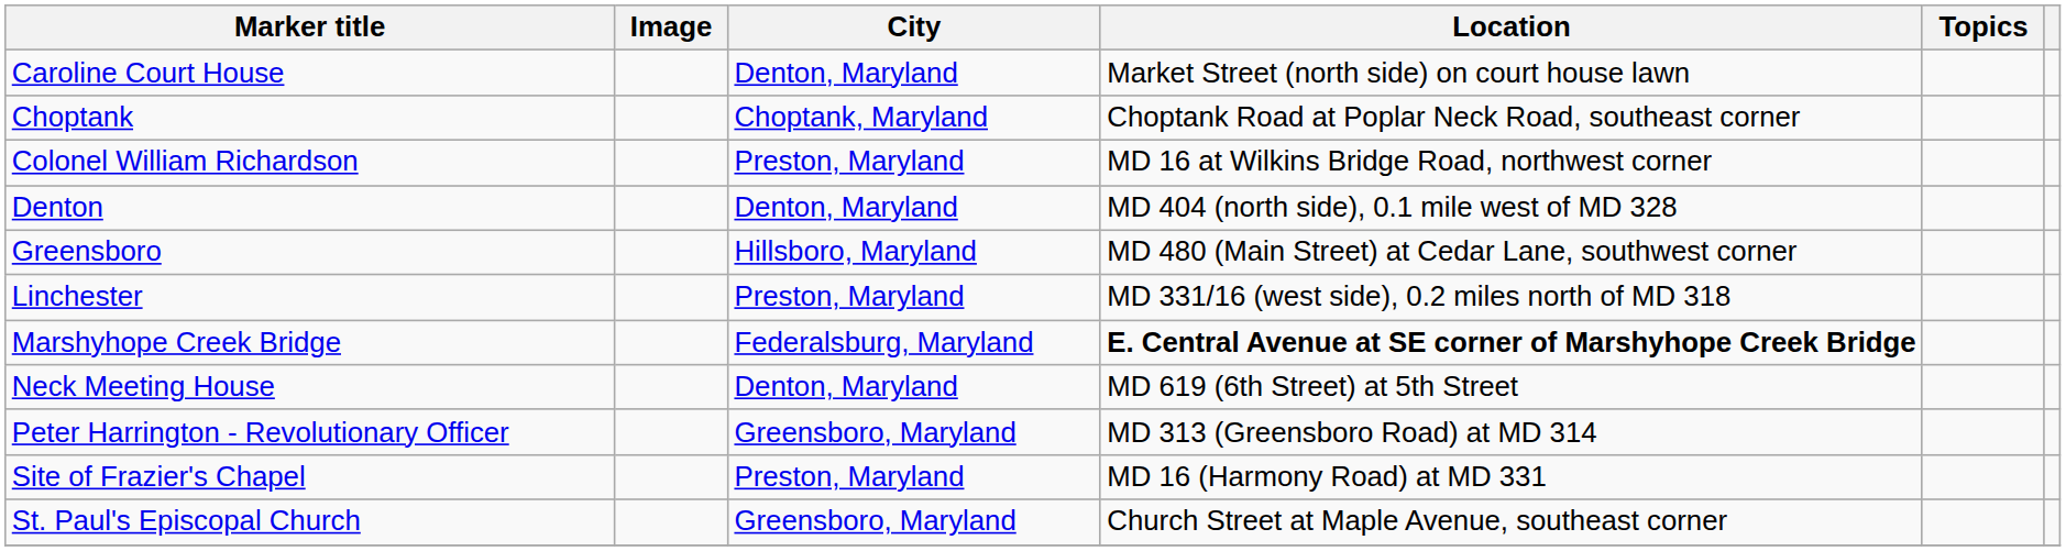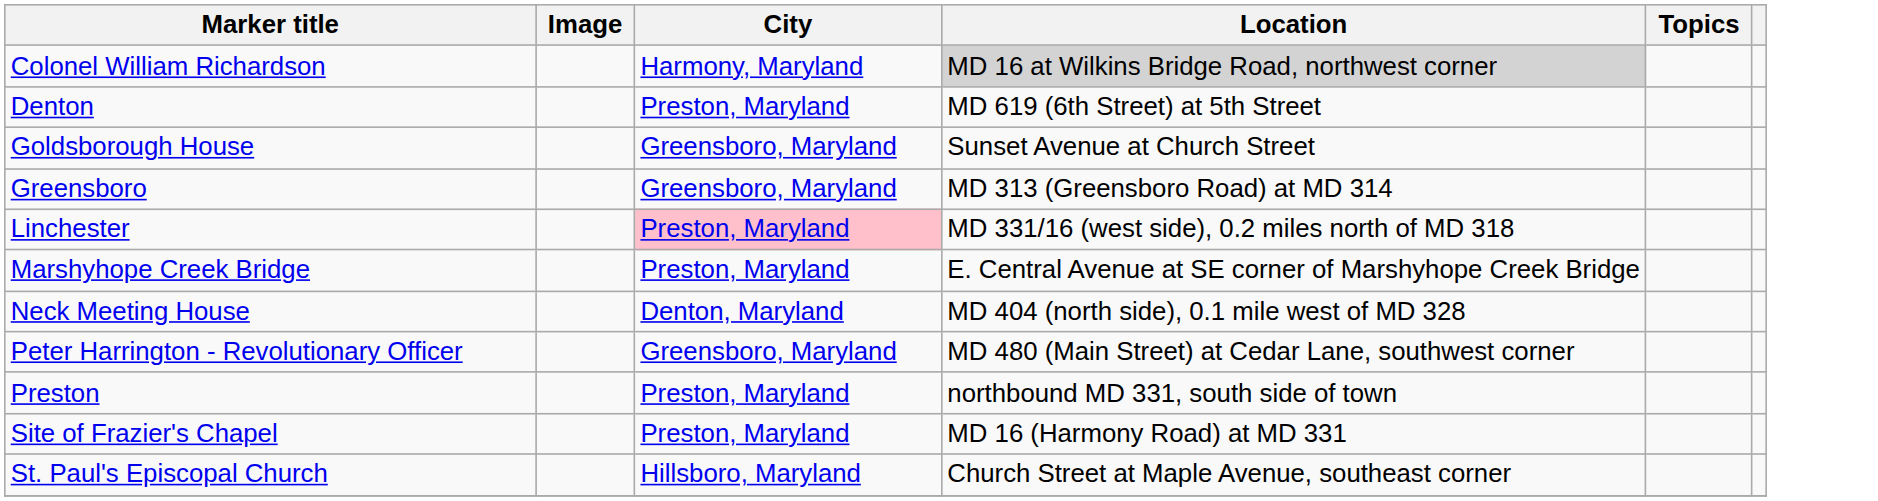 <table class="wikitable sortable">
 <tr>
 <th><strong>Marker title</strong></th>
 <th class="unsortable"><strong>Image</strong></th>
 <th><strong>City</strong></th>
 <th style="width:40%"><strong>Location</strong></th>
 <th><strong>Topics</strong></th>
 <th class="unsortable"></th>
 </tr>
 <tr>
-<td><a href='#'>Caroline Court House</a></td>
-<td></td>
-<td><a href='#'>Denton, Maryland</a></td>
-<td>Market Street (north side) on court house lawn<br><small></small></td>
-<td></td>
-<td></td>
-</tr>
-<tr>
-<td><a href='#'>Choptank</a></td>
-<td></td>
-<td><a href='#'>Choptank, Maryland</a></td>
-<td>Choptank Road at Poplar Neck Road, southeast corner<br><small></small></td>
-<td></td>
-<td></td>
-</tr>
-<tr>
 <td><a href='#'>Colonel William Richardson</a></td>
 <td></td>
-<td><a href='#'>Preston, Maryland</a></td>
-<td>MD 16 at Wilkins Bridge Road, northwest corner<br><small></small></td>
+<td><a href='#'>Harmony, Maryland</a></td>
+<td style="background: lightgrey;">MD 16 at Wilkins Bridge Road, northwest corner<br><small></small></td>
 <td></td>
 <td></td>
 </tr>
 <tr>
 <td><a href='#'>Denton</a></td>
+<td></td>
+<td><a href='#'>Preston, Maryland</a></td>
+<td>MD 619 (6th Street) at 5th Street<br><small></small></td>
+<td></td>
+<td></td>
+</tr>
+<tr>
+<td><a href='#'>Goldsborough House</a></td>
+<td></td>
+<td><a href='#'>Greensboro, Maryland</a></td>
+<td>Sunset Avenue at Church Street<br><small></small></td>
+<td></td>
+<td></td>
+</tr>
+<tr>
+<td><a href='#'>Greensboro</a></td>
+<td></td>
+<td><a href='#'>Greensboro, Maryland</a></td>
+<td>MD 313 (Greensboro Road) at MD 314<br><small></small></td>
+<td></td>
+<td></td>
+</tr>
+<tr>
+<td><a href='#'>Linchester</a></td>
+<td></td>
+<td style="background: pink;"><a href='#'>Preston, Maryland</a></td>
+<td>MD 331/16 (west side), 0.2 miles north of MD 318<br><small></small></td>
+<td></td>
+<td></td>
+</tr>
+<tr>
+<td><a href='#'>Marshyhope Creek Bridge</a></td>
+<td></td>
+<td><a href='#'>Preston, Maryland</a></td>
+<td>E. Central Avenue at SE corner of Marshyhope Creek Bridge<br><small></small></td>
+<td></td>
+<td></td>
+</tr>
+<tr>
+<td><a href='#'>Neck Meeting House</a></td>
 <td></td>
 <td><a href='#'>Denton, Maryland</a></td>
 <td>MD 404 (north side), 0.1 mile west of MD 328<br><small></small></td>
 <td></td>
 <td></td>
 </tr>
 <tr>
-<td><a href='#'>Greensboro</a></td>
+<td><a href='#'>Peter Harrington - Revolutionary Officer</a></td>
 <td></td>
-<td><a href='#'>Hillsboro, Maryland</a></td>
+<td><a href='#'>Greensboro, Maryland</a></td>
 <td>MD 480 (Main Street) at Cedar Lane, southwest corner<br><small></small></td>
 <td></td>
 <td></td>
 </tr>
 <tr>
-<td><a href='#'>Linchester</a></td>
+<td><a href='#'>Preston</a></td>
 <td></td>
 <td><a href='#'>Preston, Maryland</a></td>
-<td>MD 331/16 (west side), 0.2 miles north of MD 318<br><small></small></td>
-<td></td>
-<td></td>
-</tr>
-<tr>
-<td><a href='#'>Marshyhope Creek Bridge</a></td>
-<td></td>
-<td><a href='#'>Federalsburg, Maryland</a></td>
-<td><strong>E. Central Avenue at SE corner of Marshyhope Creek Bridge<br><small></small></strong></td>
-<td></td>
-<td></td>
-</tr>
-<tr>
-<td><a href='#'>Neck Meeting House</a></td>
-<td></td>
-<td><a href='#'>Denton, Maryland</a></td>
-<td>MD 619 (6th Street) at 5th Street<br><small></small></td>
-<td></td>
-<td></td>
-</tr>
-<tr>
-<td><a href='#'>Peter Harrington - Revolutionary Officer</a></td>
-<td></td>
-<td><a href='#'>Greensboro, Maryland</a></td>
-<td>MD 313 (Greensboro Road) at MD 314<br><small></small></td>
+<td>northbound MD 331, south side of town<br><small></small></td>
 <td></td>
 <td></td>
 </tr>
 <tr>
 <td><a href='#'>Site of Frazier's Chapel</a></td>
 <td></td>
 <td><a href='#'>Preston, Maryland</a></td>
 <td>MD 16 (Harmony Road) at MD 331<br><small></small></td>
 <td></td>
 <td></td>
 </tr>
 <tr>
 <td><a href='#'>St. Paul's Episcopal Church</a></td>
 <td></td>
-<td><a href='#'>Greensboro, Maryland</a></td>
+<td><a href='#'>Hillsboro, Maryland</a></td>
 <td>Church Street at Maple Avenue, southeast corner<br><small></small></td>
 <td></td>
 <td></td>
 </tr>
 <tr ->
 </tr>
 </table>
